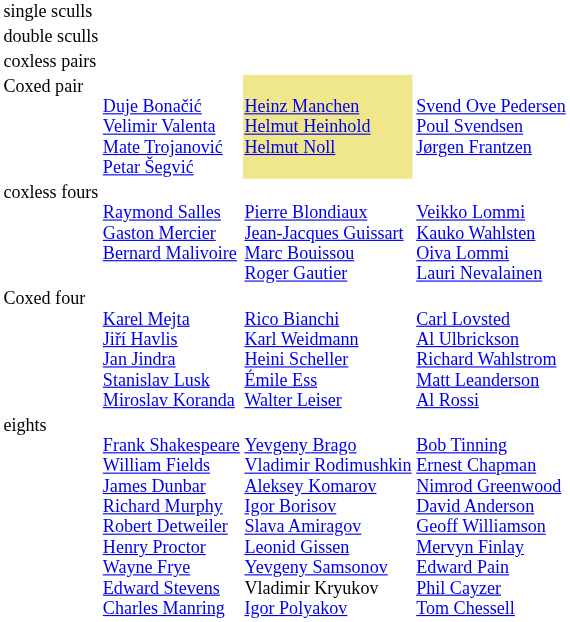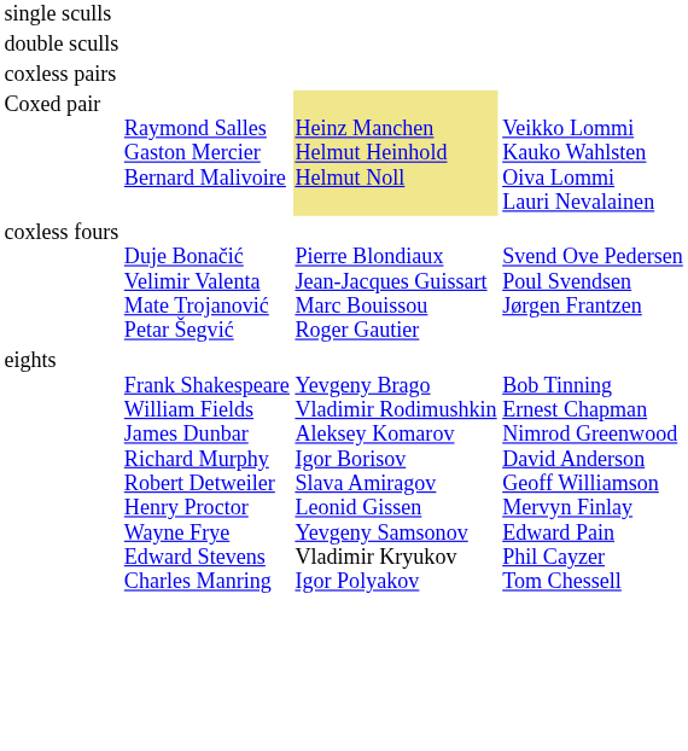 <table>
 <tr valign="top">
 <td>single sculls<br></td>
 <td></td>
 <td></td>
 <td></td>
 </tr>
 <tr valign="top">
 <td>double sculls<br></td>
 <td></td>
 <td></td>
 <td></td>
 </tr>
 <tr valign="top">
 <td>coxless pairs<br></td>
 <td></td>
 <td></td>
 <td></td>
 </tr>
 <tr valign="top">
 <td>Coxed pair<br></td>
-<td><br><a href='#'>Duje Bonačić</a><br><a href='#'>Velimir Valenta</a><br><a href='#'>Mate Trojanović</a><br><a href='#'>Petar Šegvić</a></td>
+<td><br><a href='#'>Raymond Salles</a><br><a href='#'>Gaston Mercier</a><br><a href='#'>Bernard Malivoire</a></td>
 <td style="background: khaki;"><br><a href='#'>Heinz Manchen</a><br><a href='#'>Helmut Heinhold</a><br><a href='#'>Helmut Noll</a></td>
-<td><br><a href='#'>Svend Ove Pedersen</a><br><a href='#'>Poul Svendsen</a><br><a href='#'>Jørgen Frantzen</a></td>
+<td><br><a href='#'>Veikko Lommi</a><br><a href='#'>Kauko Wahlsten</a><br><a href='#'>Oiva Lommi</a><br><a href='#'>Lauri Nevalainen</a></td>
 </tr>
 <tr valign="top">
 <td>coxless fours<br></td>
-<td><br><a href='#'>Raymond Salles</a><br><a href='#'>Gaston Mercier</a><br><a href='#'>Bernard Malivoire</a></td>
+<td><br><a href='#'>Duje Bonačić</a><br><a href='#'>Velimir Valenta</a><br><a href='#'>Mate Trojanović</a><br><a href='#'>Petar Šegvić</a></td>
 <td><br><a href='#'>Pierre Blondiaux</a><br><a href='#'>Jean-Jacques Guissart</a><br><a href='#'>Marc Bouissou</a><br><a href='#'>Roger Gautier</a></td>
-<td><br><a href='#'>Veikko Lommi</a><br><a href='#'>Kauko Wahlsten</a><br><a href='#'>Oiva Lommi</a><br><a href='#'>Lauri Nevalainen</a></td>
-</tr>
-<tr valign="top">
-<td>Coxed four<br></td>
-<td><br><a href='#'>Karel Mejta</a><br><a href='#'>Jiří Havlis</a><br><a href='#'>Jan Jindra</a><br><a href='#'>Stanislav Lusk</a><br><a href='#'>Miroslav Koranda</a></td>
-<td><br><a href='#'>Rico Bianchi</a><br><a href='#'>Karl Weidmann</a><br><a href='#'>Heini Scheller</a><br><a href='#'>Émile Ess</a><br><a href='#'>Walter Leiser</a></td>
-<td><br><a href='#'>Carl Lovsted</a><br><a href='#'>Al Ulbrickson</a><br><a href='#'>Richard Wahlstrom</a><br><a href='#'>Matt Leanderson</a><br><a href='#'>Al Rossi</a></td>
+<td><br><a href='#'>Svend Ove Pedersen</a><br><a href='#'>Poul Svendsen</a><br><a href='#'>Jørgen Frantzen</a></td>
 </tr>
 <tr valign="top">
 <td>eights<br></td>
 <td><br><a href='#'>Frank Shakespeare</a><br><a href='#'>William Fields</a><br><a href='#'>James Dunbar</a><br><a href='#'>Richard Murphy</a><br><a href='#'>Robert Detweiler</a><br><a href='#'>Henry Proctor</a><br><a href='#'>Wayne Frye</a><br><a href='#'>Edward Stevens</a><br><a href='#'>Charles Manring</a></td>
 <td><br><a href='#'>Yevgeny Brago</a><br><a href='#'>Vladimir Rodimushkin</a><br><a href='#'>Aleksey Komarov</a><br><a href='#'>Igor Borisov</a><br><a href='#'>Slava Amiragov</a><br><a href='#'>Leonid Gissen</a><br><a href='#'>Yevgeny Samsonov</a><br>Vladimir Kryukov<br><a href='#'>Igor Polyakov</a></td>
 <td><br><a href='#'>Bob Tinning</a><br><a href='#'>Ernest Chapman</a><br><a href='#'>Nimrod Greenwood</a><br><a href='#'>David Anderson</a><br><a href='#'>Geoff Williamson</a><br><a href='#'>Mervyn Finlay</a><br><a href='#'>Edward Pain</a><br><a href='#'>Phil Cayzer</a><br><a href='#'>Tom Chessell</a></td>
 </tr>
 </table>
